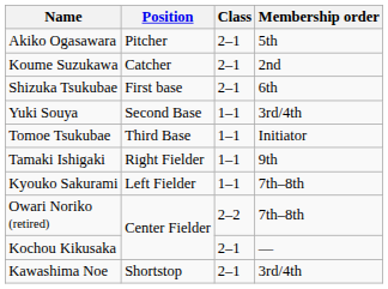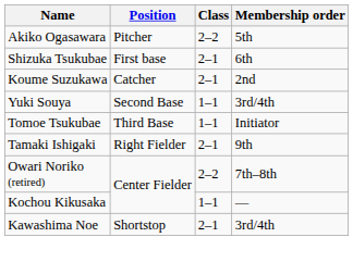 <table class="wikitable">
 <tr>
 <th>Name</th>
 <th><a href='#'>Position</a></th>
 <th>Class</th>
 <th>Membership order</th>
 </tr>
 <tr>
 <td>Akiko Ogasawara</td>
 <td>Pitcher</td>
+<td>2–2</td>
+<td>5th</td>
+</tr>
+<tr>
+<td>Shizuka Tsukubae</td>
+<td>First base</td>
 <td>2–1</td>
-<td>5th</td>
+<td>6th</td>
 </tr>
 <tr>
 <td>Koume Suzukawa</td>
 <td>Catcher</td>
 <td>2–1</td>
 <td>2nd</td>
-</tr>
-<tr>
-<td>Shizuka Tsukubae</td>
-<td>First base</td>
-<td>2–1</td>
-<td>6th</td>
 </tr>
 <tr>
 <td>Yuki Souya</td>
 <td>Second Base</td>
 <td>1–1</td>
 <td>3rd/4th</td>
 </tr>
 <tr>
 <td>Tomoe Tsukubae</td>
 <td>Third Base</td>
 <td>1–1</td>
 <td>Initiator</td>
 </tr>
 <tr>
 <td>Tamaki Ishigaki</td>
 <td>Right Fielder</td>
-<td>1–1</td>
+<td>2–1</td>
 <td>9th</td>
-</tr>
-<tr>
-<td>Kyouko Sakurami</td>
-<td>Left Fielder</td>
-<td>1–1</td>
-<td>7th–8th</td>
 </tr>
 <tr>
 <td>Owari Noriko<br><small>(retired)</small></td>
 <td rowspan="2">Center Fielder</td>
 <td>2–2</td>
 <td>7th–8th</td>
 </tr>
 <tr>
 <td>Kochou Kikusaka</td>
-<td>2–1</td>
+<td>1–1</td>
 <td>—</td>
 </tr>
 <tr>
 <td>Kawashima Noe</td>
 <td>Shortstop</td>
 <td>2–1</td>
 <td>3rd/4th</td>
 </tr>
 </table>
